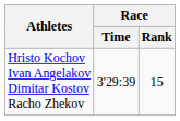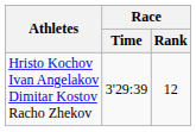 <table class="wikitable" border="1" style="font-size:90%">
 <tr>
 <th rowspan=2>Athletes</th>
 <th colspan=2>Race</th>
 </tr>
 <tr>
 <th>Time</th>
 <th>Rank</th>
 </tr>
 <tr>
 <td><a href='#'>Hristo Kochov</a><br><a href='#'>Ivan Angelakov</a><br><a href='#'>Dimitar Kostov</a><br>Racho Zhekov</td>
 <td align=center>3'29:39</td>
-<td align=center>15</td>
+<td align=center>12</td>
 </tr>
 </table>
